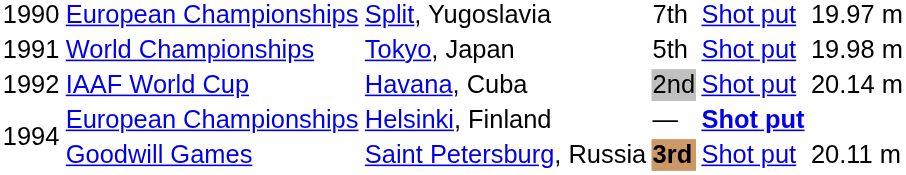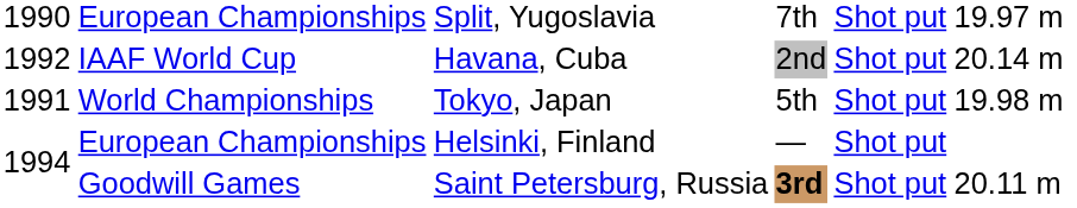 <table>
 <tr>
 <td>1990</td>
 <td><a href='#'>European Championships</a></td>
 <td><a href='#'>Split</a>, Yugoslavia</td>
 <td>7th</td>
 <td><a href='#'>Shot put</a></td>
 <td>19.97 m</td>
 </tr>
 <tr>
+<td>1992</td>
+<td><a href='#'>IAAF World Cup</a></td>
+<td><a href='#'>Havana</a>, Cuba</td>
+<td bgcolor=silver>2nd</td>
+<td><a href='#'>Shot put</a></td>
+<td>20.14 m</td>
+</tr>
+<tr>
 <td>1991</td>
 <td><a href='#'>World Championships</a></td>
 <td><a href='#'>Tokyo</a>, Japan</td>
 <td>5th</td>
 <td><a href='#'>Shot put</a></td>
 <td>19.98 m</td>
 </tr>
 <tr>
-<td>1992</td>
-<td><a href='#'>IAAF World Cup</a></td>
-<td><a href='#'>Havana</a>, Cuba</td>
-<td bgcolor=silver>2nd</td>
-<td><a href='#'>Shot put</a></td>
-<td>20.14 m</td>
-</tr>
-<tr>
 <td rowspan=2>1994</td>
 <td><a href='#'>European Championships</a></td>
 <td><a href='#'>Helsinki</a>, Finland</td>
 <td>—</td>
-<td><strong><a href='#'>Shot put</a></strong></td>
+<td><a href='#'>Shot put</a></td>
 <td></td>
 </tr>
 <tr>
 <td><a href='#'>Goodwill Games</a></td>
 <td><a href='#'>Saint Petersburg</a>, Russia</td>
 <td bgcolor=cc9966><strong>3rd</strong></td>
 <td><a href='#'>Shot put</a></td>
 <td>20.11 m</td>
 </tr>
 </table>
